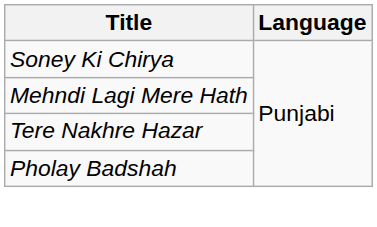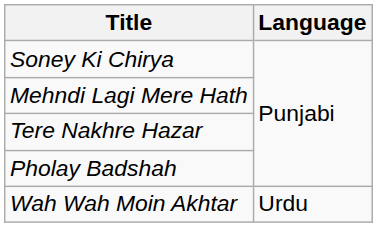 <table class="wikitable">
 <tr>
 <th>Title</th>
 <th>Language</th>
 </tr>
 <tr>
 <td><em>Soney Ki Chirya</em></td>
 <td rowspan="4">Punjabi</td>
 </tr>
 <tr>
 <td><em>Mehndi Lagi Mere Hath</em></td>
 </tr>
 <tr>
 <td><em>Tere Nakhre Hazar</em></td>
 </tr>
 <tr>
 <td><em>Pholay Badshah</em></td>
 </tr>
+<tr>
+<td><em>Wah Wah Moin Akhtar</em></td>
+<td>Urdu</td>
+</tr>
 </table>
